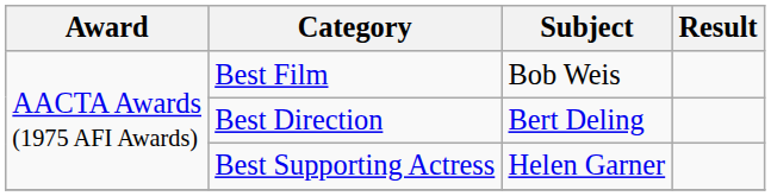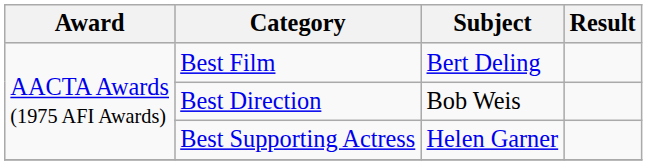 <table class="wikitable">
 <tr>
 <th>Award</th>
 <th>Category</th>
 <th>Subject</th>
 <th>Result</th>
 </tr>
 <tr>
 <td rowspan=3><a href='#'>AACTA Awards</a><br><small>(1975 AFI Awards)</small></td>
 <td><a href='#'>Best Film</a></td>
-<td>Bob Weis</td>
+<td><a href='#'>Bert Deling</a></td>
 <td></td>
 </tr>
 <tr>
 <td><a href='#'>Best Direction</a></td>
-<td><a href='#'>Bert Deling</a></td>
+<td>Bob Weis</td>
 <td></td>
 </tr>
 <tr>
 <td><a href='#'>Best Supporting Actress</a></td>
 <td><a href='#'>Helen Garner</a></td>
 <td></td>
 </tr>
 <tr>
 </tr>
 </table>
